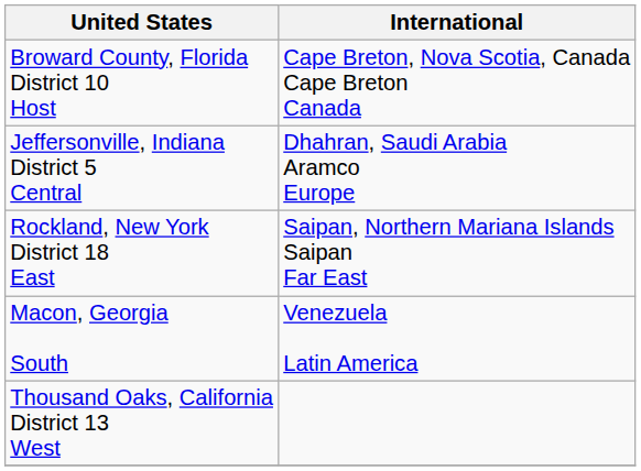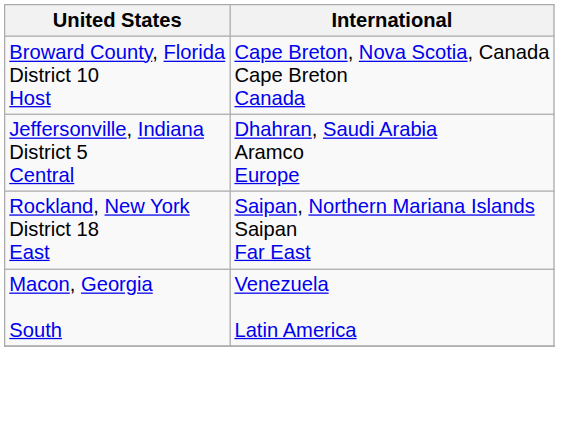 <table class="wikitable">
 <tr>
 <th>United States</th>
 <th>International</th>
 </tr>
 <tr>
 <td> <a href='#'>Broward County</a>, <a href='#'>Florida</a><br>District 10<br><a href='#'>Host</a></td>
 <td> <a href='#'>Cape Breton</a>, <a href='#'>Nova Scotia</a>, Canada<br>Cape Breton<br><a href='#'>Canada</a></td>
 </tr>
 <tr>
 <td> <a href='#'>Jeffersonville</a>, <a href='#'>Indiana</a><br>District 5<br><a href='#'>Central</a></td>
 <td> <a href='#'>Dhahran</a>, <a href='#'>Saudi Arabia</a><br>Aramco <br><a href='#'>Europe</a></td>
 </tr>
 <tr>
 <td> <a href='#'>Rockland</a>, <a href='#'>New York</a><br>District 18<br><a href='#'>East</a></td>
 <td> <a href='#'>Saipan</a>, <a href='#'>Northern Mariana Islands</a><br>Saipan<br><a href='#'>Far East</a></td>
 </tr>
 <tr>
 <td> <a href='#'>Macon</a>, <a href='#'>Georgia</a><br><br><a href='#'>South</a></td>
 <td> <a href='#'>Venezuela</a><br> <br><a href='#'>Latin America</a></td>
 </tr>
 <tr>
-<td> <a href='#'>Thousand Oaks</a>, <a href='#'>California</a><br>District 13<br><a href='#'>West</a></td>
-<td></td>
-</tr>
-<tr>
 </tr>
 </table>
